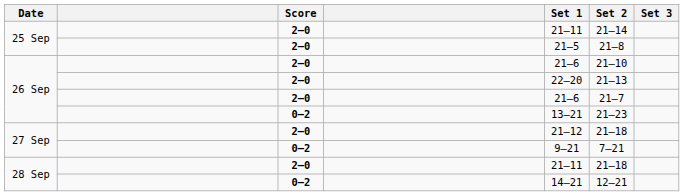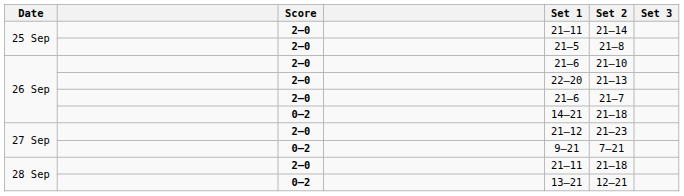 <table class="wikitable" style="text-align: center;">
 <tr>
 <th width="60">Date</th>
 <th align="right" width="270"></th>
 <th width="50">Score</th>
 <th align="left" width="270"></th>
 <th width="50">Set 1</th>
 <th width="50">Set 2</th>
 <th width="50">Set 3</th>
 </tr>
 <tr>
 <td rowspan=2>25 Sep</td>
 <td align=left><strong></strong></td>
 <td align=center><strong>2–0</strong></td>
 <td align=left></td>
 <td>21–11</td>
 <td>21–14</td>
 <td></td>
 </tr>
 <tr>
 <td align=left><strong></strong></td>
 <td align=center><strong>2–0</strong></td>
 <td align=left></td>
 <td>21–5</td>
 <td>21–8</td>
 <td></td>
 </tr>
 <tr>
 <td rowspan=4>26 Sep</td>
 <td align=left><strong></strong></td>
 <td align=center><strong>2–0</strong></td>
 <td align=left></td>
 <td>21–6</td>
 <td>21–10</td>
 <td></td>
 </tr>
 <tr>
 <td align=left><strong></strong></td>
 <td align=center><strong>2–0</strong></td>
 <td align=left></td>
 <td>22–20</td>
 <td>21–13</td>
 <td></td>
 </tr>
 <tr>
 <td align=left><strong></strong></td>
 <td align=center><strong>2–0</strong></td>
 <td align=left></td>
 <td>21–6</td>
 <td>21–7</td>
 <td></td>
 </tr>
 <tr>
 <td align=left></td>
 <td align=center><strong>0–2</strong></td>
 <td align=left><strong></strong></td>
-<td>13–21</td>
-<td>21–23</td>
+<td>14–21</td>
+<td>21–18</td>
 <td></td>
 </tr>
 <tr>
 <td rowspan=2>27 Sep</td>
 <td align=left><strong></strong></td>
 <td align=center><strong>2–0</strong></td>
 <td align=left></td>
 <td>21–12</td>
-<td>21–18</td>
+<td>21–23</td>
 <td></td>
 </tr>
 <tr>
 <td align=left></td>
 <td align=center><strong>0–2</strong></td>
 <td align=left><strong></strong></td>
 <td>9–21</td>
 <td>7–21</td>
 <td></td>
 </tr>
 <tr>
 <td rowspan=2>28 Sep</td>
 <td align=left><strong></strong></td>
 <td align=center><strong>2–0</strong></td>
 <td align=left></td>
 <td>21–11</td>
 <td>21–18</td>
 <td></td>
 </tr>
 <tr>
 <td align=left></td>
 <td align=center><strong>0–2</strong></td>
 <td align=left><strong></strong></td>
-<td>14–21</td>
+<td>13–21</td>
 <td>12–21</td>
 <td></td>
 </tr>
 </table>
